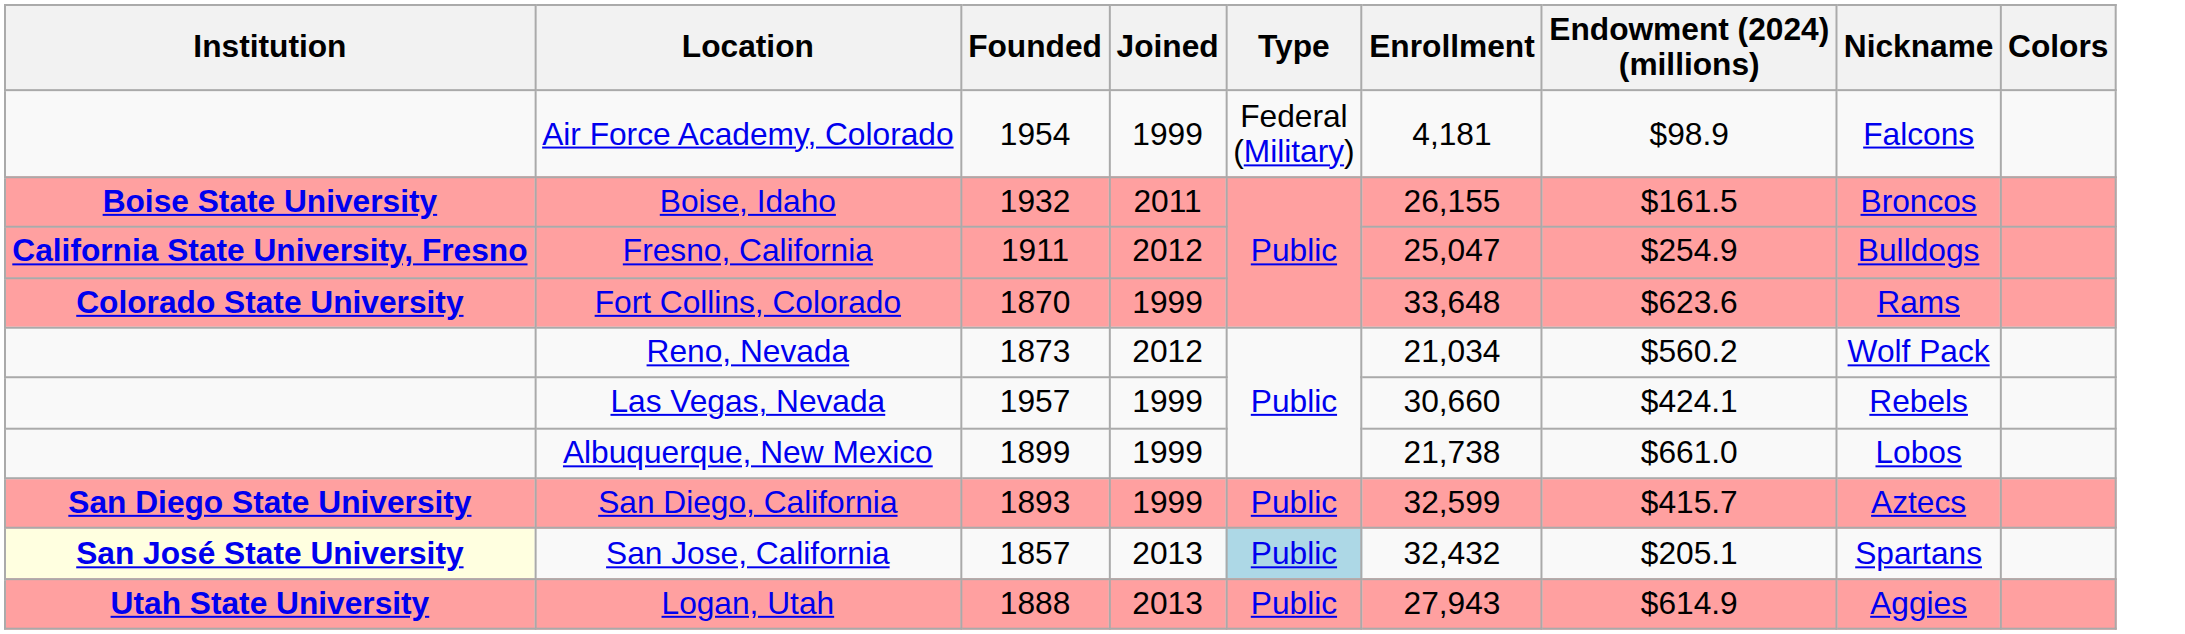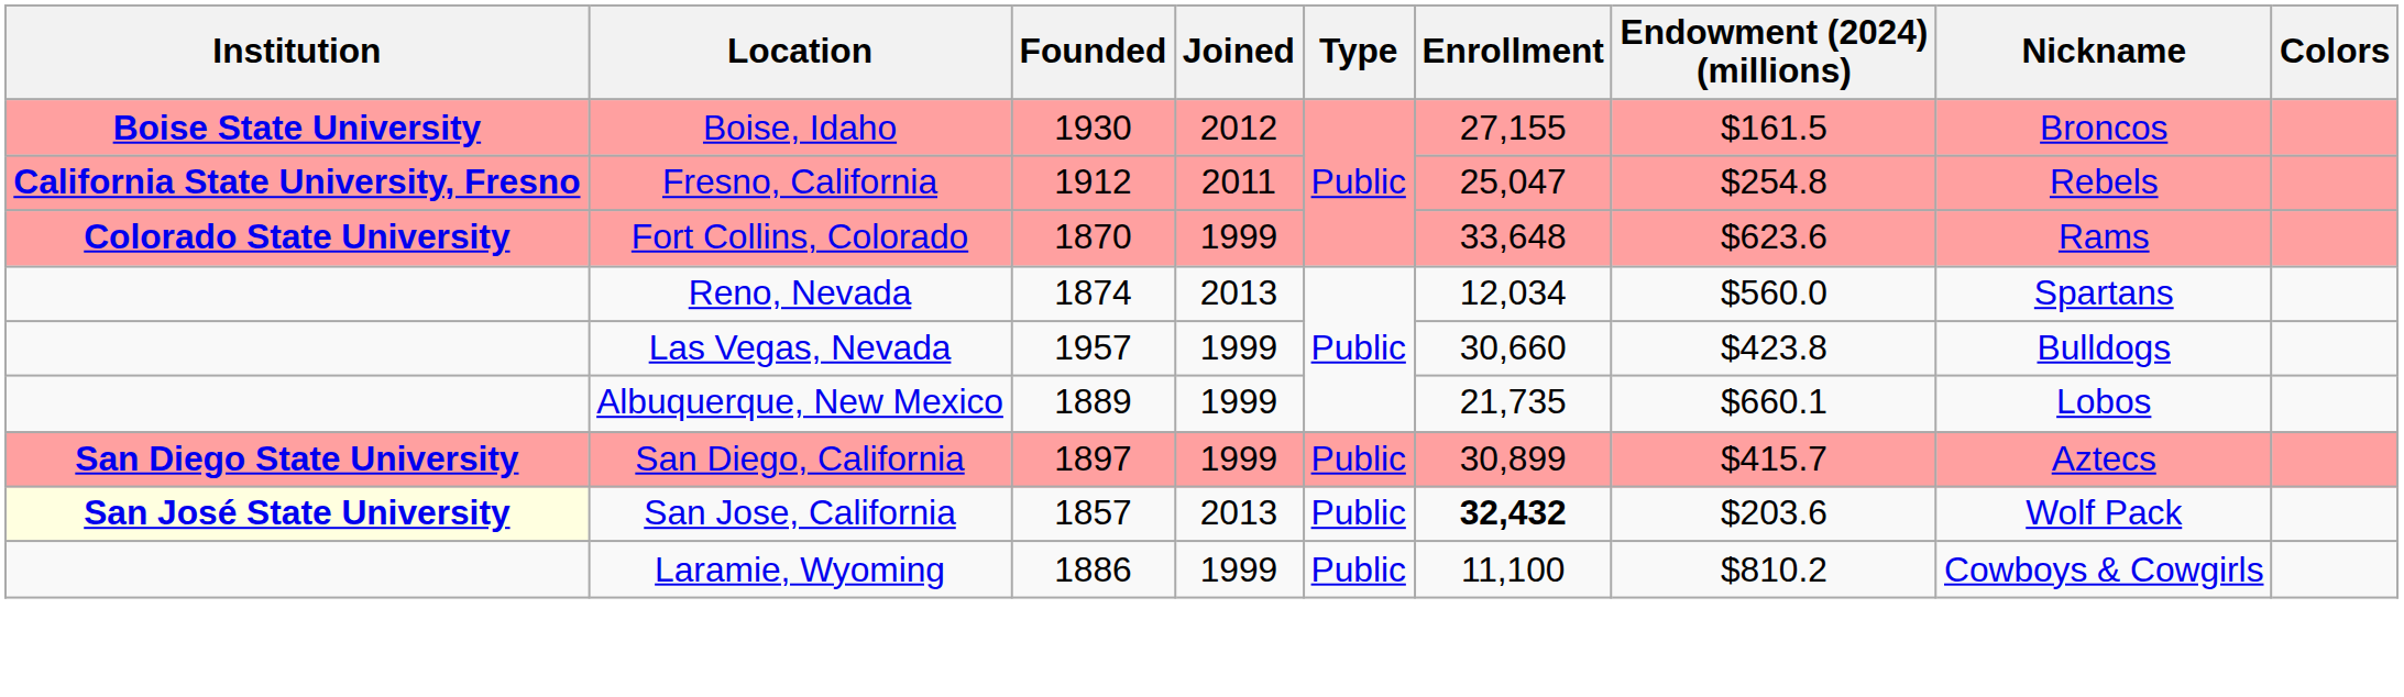 <table class="wikitable sortable" style="text-align:center">
 <tr>
 <th>Institution</th>
 <th>Location</th>
 <th>Founded</th>
 <th>Joined</th>
 <th>Type</th>
 <th>Enrollment</th>
 <th>Endowment (2024)<br>(millions)</th>
 <th>Nickname</th>
 <th class="unsortable">Colors</th>
 </tr>
-<tr>
-<td></td>
-<td><a href='#'>Air Force Academy, Colorado</a></td>
-<td>1954</td>
-<td>1999</td>
-<td>Federal<br>(<a href='#'>Military</a>)</td>
-<td>4,181</td>
-<td>$98.9</td>
-<td><a href='#'>Falcons</a></td>
-<td></td>
-</tr>
 <tr bgcolor=#ffa0a0>
 <td><strong><a href='#'>Boise State University</a></strong></td>
 <td><a href='#'>Boise, Idaho</a></td>
-<td>1932</td>
-<td>2011</td>
+<td>1930</td>
+<td>2012</td>
 <td rowspan="3"><a href='#'>Public</a></td>
-<td>26,155</td>
+<td>27,155</td>
 <td>$161.5</td>
 <td><a href='#'>Broncos</a></td>
 <td></td>
 </tr>
 <tr bgcolor=#ffa0a0>
 <td><strong><a href='#'>California State University, Fresno</a></strong></td>
 <td><a href='#'>Fresno, California</a></td>
-<td>1911</td>
-<td>2012</td>
+<td>1912</td>
+<td>2011</td>
 <td>25,047</td>
-<td>$254.9</td>
-<td><a href='#'>Bulldogs</a></td>
+<td>$254.8</td>
+<td><a href='#'>Rebels</a></td>
 <td></td>
 </tr>
 <tr bgcolor=#ffa0a0>
 <td><strong><a href='#'>Colorado State University</a></strong></td>
 <td><a href='#'>Fort Collins, Colorado</a></td>
 <td>1870</td>
 <td>1999</td>
 <td>33,648</td>
 <td>$623.6</td>
 <td><a href='#'>Rams</a></td>
 <td></td>
 </tr>
 <tr>
 <td></td>
 <td><a href='#'>Reno, Nevada</a></td>
-<td>1873</td>
-<td>2012</td>
+<td>1874</td>
+<td>2013</td>
 <td rowspan="3"><a href='#'>Public</a></td>
-<td>21,034</td>
-<td>$560.2</td>
-<td><a href='#'>Wolf Pack</a></td>
+<td>12,034</td>
+<td>$560.0</td>
+<td><a href='#'>Spartans</a></td>
 <td></td>
 </tr>
 <tr>
 <td></td>
 <td><a href='#'>Las Vegas, Nevada</a></td>
 <td>1957</td>
 <td>1999</td>
 <td>30,660</td>
-<td>$424.1</td>
-<td><a href='#'>Rebels</a></td>
+<td>$423.8</td>
+<td><a href='#'>Bulldogs</a></td>
 <td></td>
 </tr>
 <tr>
 <td></td>
 <td><a href='#'>Albuquerque, New Mexico</a></td>
-<td>1899</td>
+<td>1889</td>
 <td>1999</td>
-<td>21,738</td>
-<td>$661.0</td>
+<td>21,735</td>
+<td>$660.1</td>
 <td><a href='#'>Lobos</a></td>
 <td></td>
 </tr>
 <tr bgcolor=#ffa0a0>
 <td><strong><a href='#'>San Diego State University</a></strong></td>
 <td><a href='#'>San Diego, California</a></td>
-<td>1893</td>
+<td>1897</td>
 <td>1999</td>
 <td><a href='#'>Public</a></td>
-<td>32,599</td>
+<td>30,899</td>
 <td>$415.7</td>
 <td><a href='#'>Aztecs</a></td>
 <td></td>
 </tr>
 <tr>
 <td style="background: lightyellow;"><strong><a href='#'>San José State University</a></strong></td>
 <td><a href='#'>San Jose, California</a></td>
 <td>1857</td>
 <td>2013</td>
-<td style="background: lightblue;"><a href='#'>Public</a></td>
-<td>32,432</td>
-<td>$205.1</td>
-<td><a href='#'>Spartans</a></td>
+<td><a href='#'>Public</a></td>
+<td><strong>32,432</strong></td>
+<td>$203.6</td>
+<td><a href='#'>Wolf Pack</a></td>
 <td></td>
 </tr>
-<tr bgcolor=#ffa0a0>
-<td><strong><a href='#'>Utah State University</a></strong></td>
-<td><a href='#'>Logan, Utah</a></td>
-<td>1888</td>
-<td>2013</td>
+<tr>
+<td></td>
+<td><a href='#'>Laramie, Wyoming</a></td>
+<td>1886</td>
+<td>1999</td>
 <td><a href='#'>Public</a></td>
-<td>27,943</td>
-<td>$614.9</td>
-<td><a href='#'>Aggies</a></td>
+<td>11,100</td>
+<td>$810.2</td>
+<td><a href='#'>Cowboys & Cowgirls</a></td>
 <td></td>
 </tr>
 </table>
